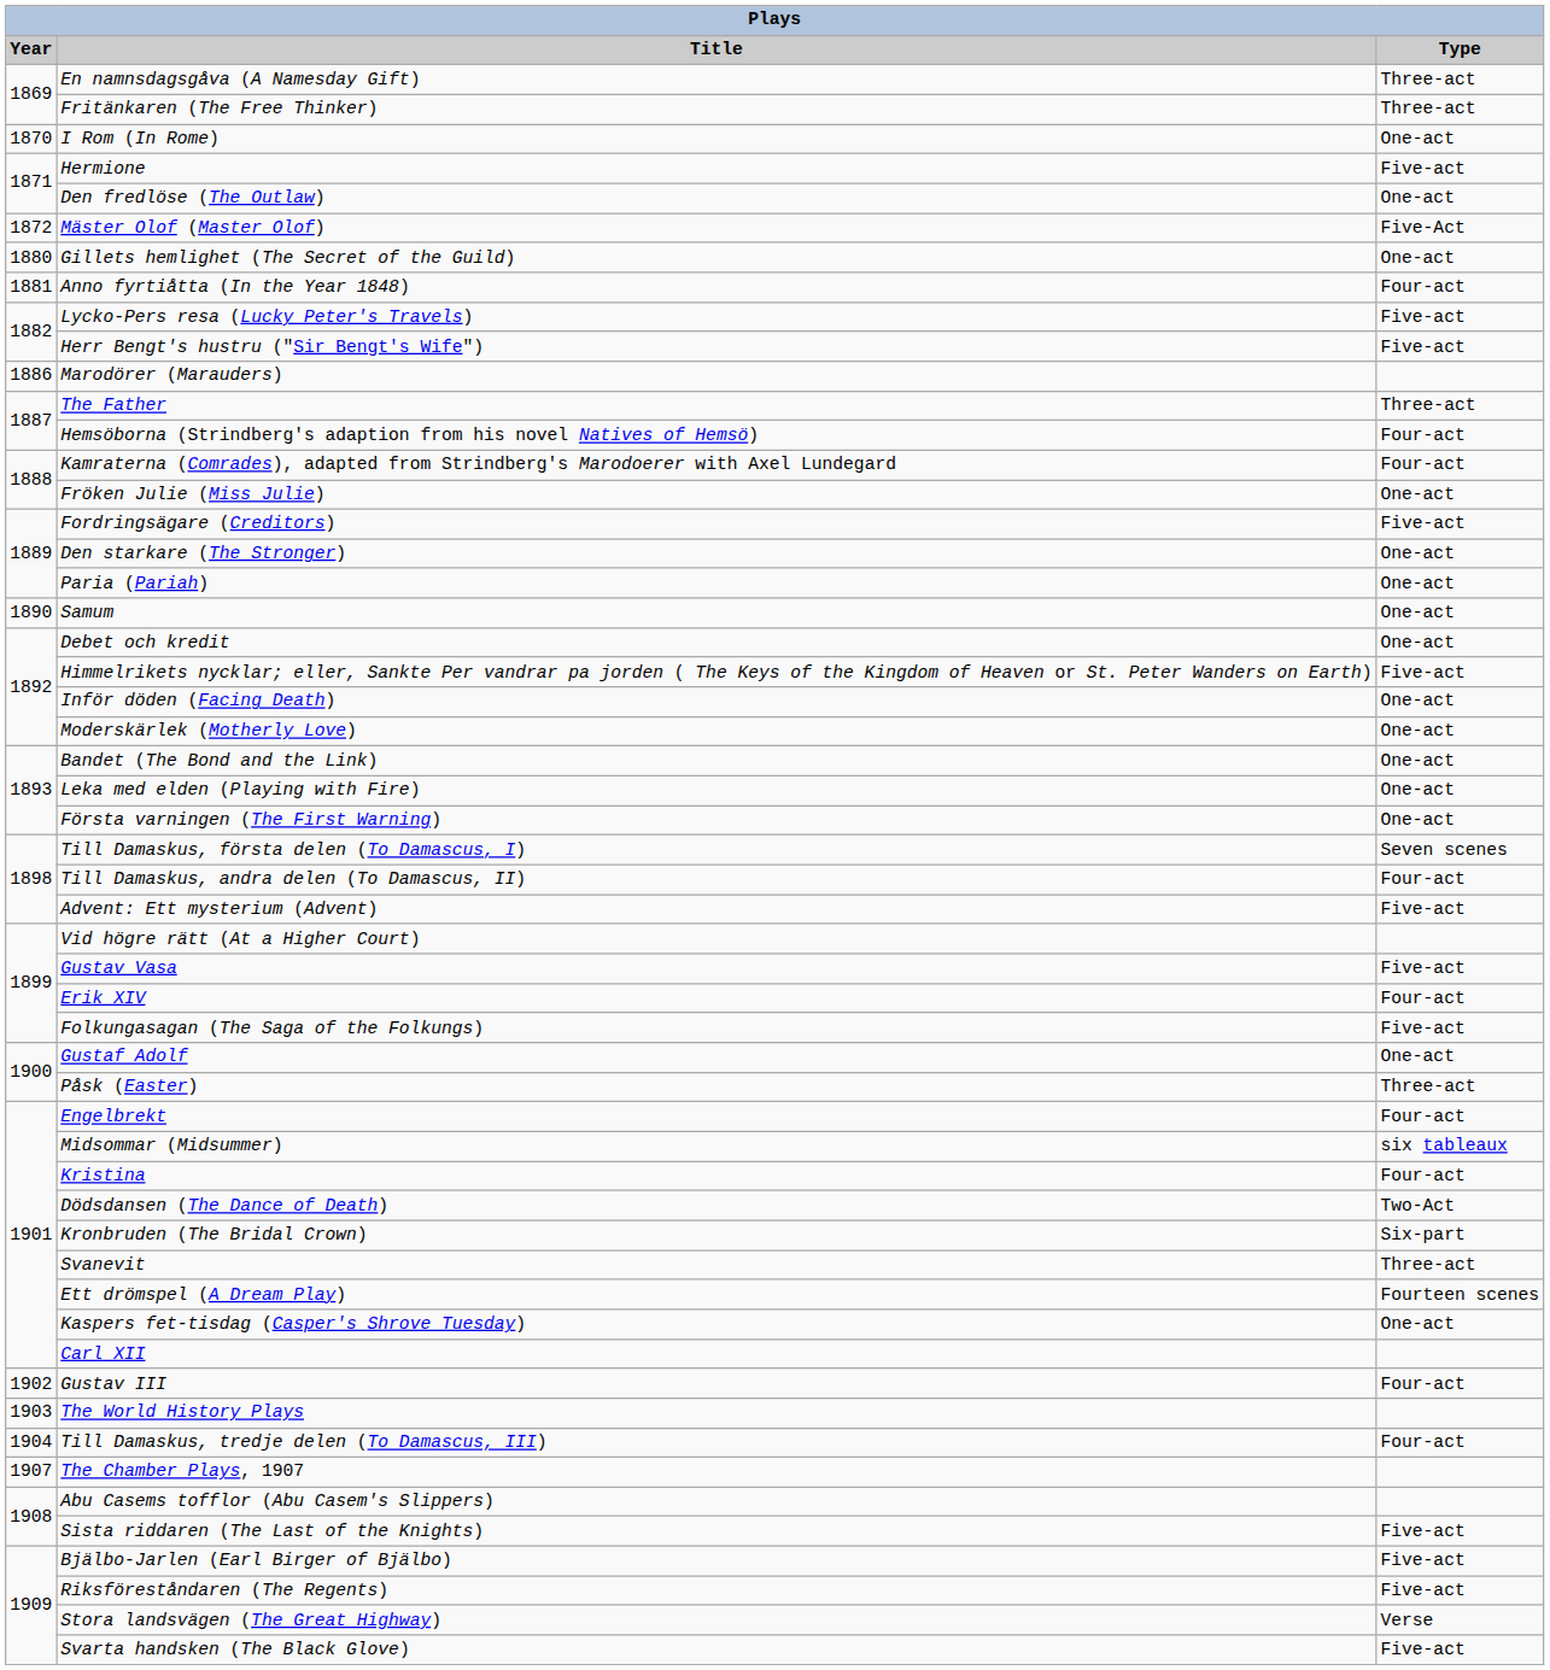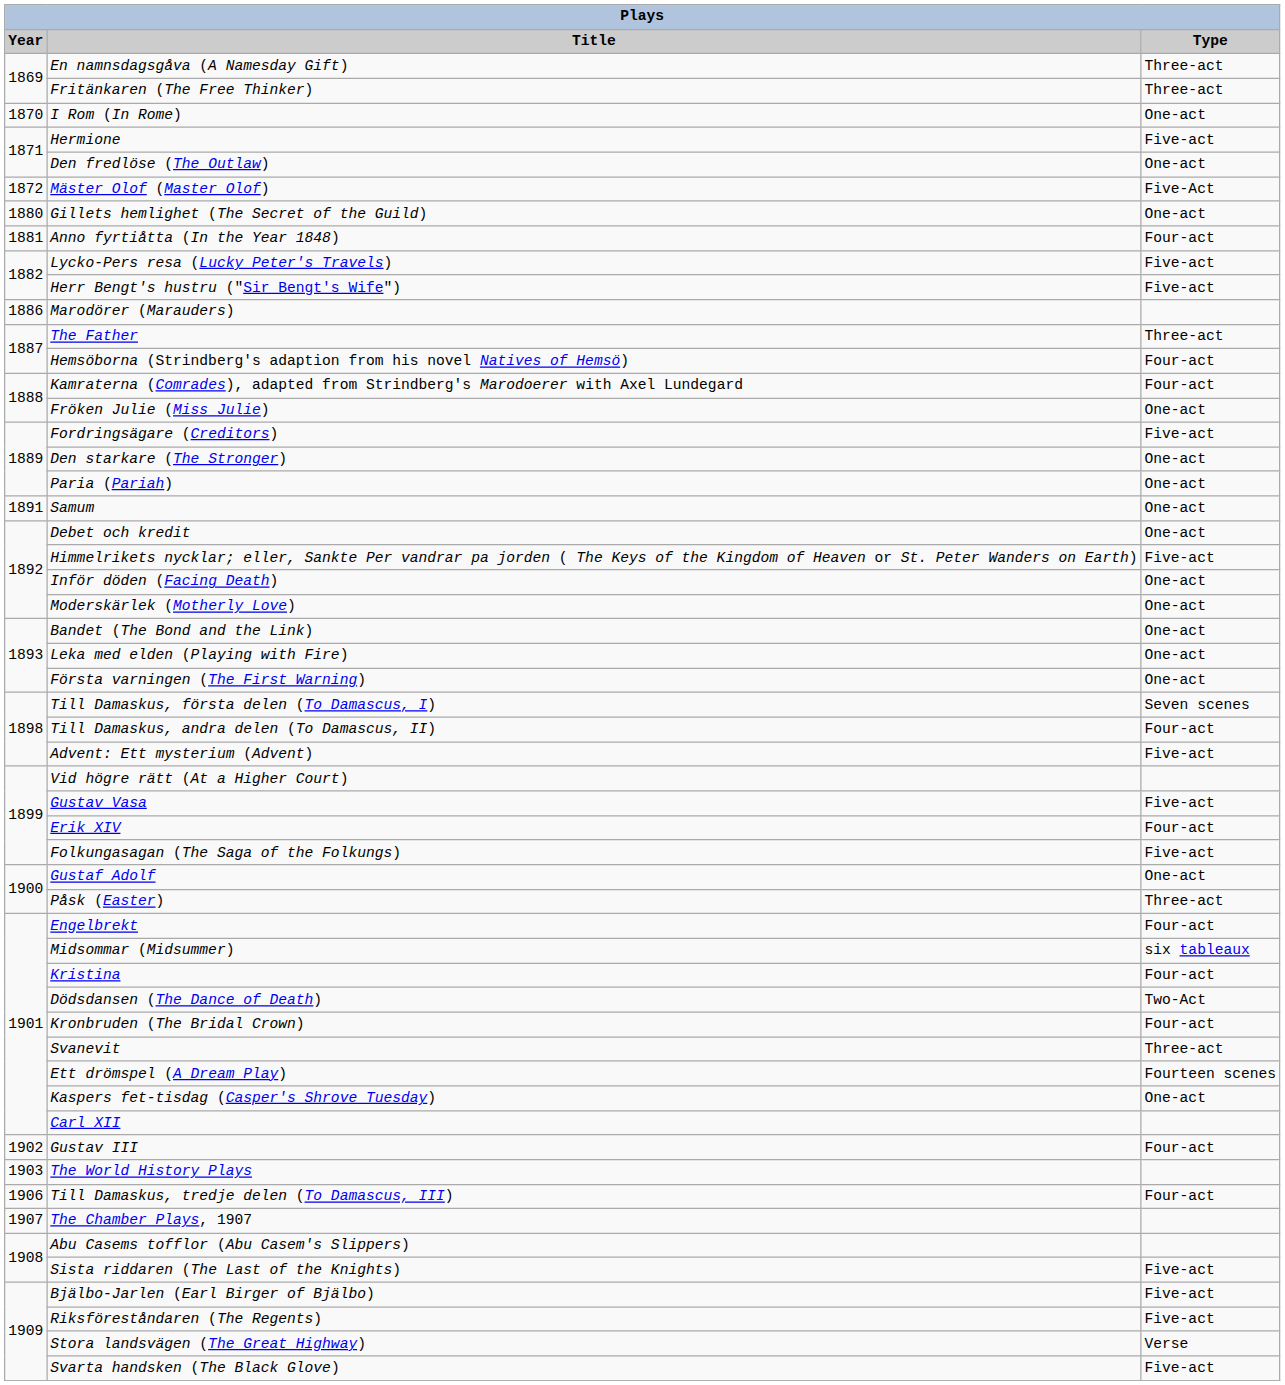 <table class="wikitable" style="font-size:90%">
 <tr>
 <th colspan=4 style="background:LightSteelBlue">Plays</th>
 </tr>
 <tr>
 <th style="background:#CCCCCC">Year</th>
 <th style="background:#CCCCCC">Title</th>
 <th style="background:#CCCCCC">Type</th>
 </tr>
 <tr>
 <td rowspan=2>1869</td>
 <td><em>En namnsdagsgåva</em> (<em>A Namesday Gift</em>)</td>
 <td>Three-act</td>
 </tr>
 <tr>
 <td><em>Fritänkaren</em> (<em>The Free Thinker</em>)</td>
 <td>Three-act</td>
 </tr>
 <tr>
 <td rowspan=1>1870</td>
 <td><em>I Rom</em> (<em>In Rome</em>)</td>
 <td>One-act</td>
 </tr>
 <tr>
 <td rowspan=2>1871</td>
 <td><em>Hermione</em></td>
 <td>Five-act</td>
 </tr>
 <tr>
 <td><em>Den fredlöse</em> (<em><a href='#'>The Outlaw</a></em>)</td>
 <td>One-act</td>
 </tr>
 <tr>
 <td rowspan=1>1872</td>
 <td><em><a href='#'>Mäster Olof</a></em> (<em><a href='#'>Master Olof</a></em>)</td>
 <td>Five-Act</td>
 </tr>
 <tr>
 <td rowspan=1>1880</td>
 <td><em>Gillets hemlighet</em> (<em>The Secret of the Guild</em>)</td>
 <td>One-act</td>
 </tr>
 <tr>
 <td rowspan=1>1881</td>
 <td><em>Anno fyrtiåtta</em> (<em>In the Year 1848</em>)</td>
 <td>Four-act</td>
 </tr>
 <tr>
 <td rowspan=2>1882</td>
 <td><em>Lycko-Pers resa</em> (<em><a href='#'>Lucky Peter's Travels</a></em>)</td>
 <td>Five-act</td>
 </tr>
 <tr>
 <td><em>Herr Bengt's hustru</em> ("<a href='#'>Sir Bengt's Wife</a>")</td>
 <td>Five-act</td>
 </tr>
 <tr>
 <td rowspan=1>1886</td>
 <td><em>Marodörer</em> (<em>Marauders</em>)</td>
 <td></td>
 </tr>
 <tr>
 <td rowspan=2>1887</td>
 <td><em><a href='#'>The Father</a></em></td>
 <td>Three-act</td>
 </tr>
 <tr>
 <td><em>Hemsöborna</em> (Strindberg's adaption from his novel <em><a href='#'>Natives of Hemsö</a></em>)</td>
 <td>Four-act</td>
 </tr>
 <tr>
 <td rowspan=2>1888</td>
 <td><em>Kamraterna</em> (<em><a href='#'>Comrades</a></em>), adapted from Strindberg's <em>Marodoerer</em> with Axel Lundegard</td>
 <td>Four-act</td>
 </tr>
 <tr>
 <td><em>Fröken Julie</em> (<em><a href='#'>Miss Julie</a></em>)</td>
 <td>One-act</td>
 </tr>
 <tr>
 <td rowspan=3>1889</td>
 <td><em>Fordringsägare</em> (<em><a href='#'>Creditors</a></em>)</td>
 <td>Five-act</td>
 </tr>
 <tr>
 <td><em>Den starkare</em> (<em><a href='#'>The Stronger</a></em>)</td>
 <td>One-act</td>
 </tr>
 <tr>
 <td><em>Paria</em> (<em><a href='#'>Pariah</a></em>)</td>
 <td>One-act</td>
 </tr>
 <tr>
-<td rowspan=1>1890</td>
+<td rowspan=1>1891</td>
 <td><em>Samum</em></td>
 <td>One-act</td>
 </tr>
 <tr>
 <td rowspan=4>1892</td>
 <td><em>Debet och kredit</em></td>
 <td>One-act</td>
 </tr>
 <tr>
 <td><em>Himmelrikets nycklar; eller, Sankte Per vandrar pa jorden</em> (<em> The Keys of the Kingdom of Heaven</em> or <em> St. Peter Wanders on Earth</em>)</td>
 <td>Five-act</td>
 </tr>
 <tr>
 <td><em>Inför döden</em> (<em><a href='#'>Facing Death</a></em>)</td>
 <td>One-act</td>
 </tr>
 <tr>
 <td><em>Moderskärlek</em> (<em><a href='#'>Motherly Love</a></em>)</td>
 <td>One-act</td>
 </tr>
 <tr>
 <td rowspan=3>1893</td>
 <td><em>Bandet</em> (<em>The Bond and the Link</em>)</td>
 <td>One-act</td>
 </tr>
 <tr>
 <td><em>Leka med elden</em> (<em>Playing with Fire</em>)</td>
 <td>One-act</td>
 </tr>
 <tr>
 <td><em>Första varningen</em> (<em><a href='#'>The First Warning</a></em>)</td>
 <td>One-act</td>
 </tr>
 <tr>
 <td rowspan=3>1898</td>
 <td><em>Till Damaskus, första delen</em> (<em><a href='#'>To Damascus, I</a></em>)</td>
 <td>Seven scenes</td>
 </tr>
 <tr>
 <td><em>Till Damaskus, andra delen</em> (<em>To Damascus, II</em>)</td>
 <td>Four-act</td>
 </tr>
 <tr>
 <td><em>Advent: Ett mysterium</em> (<em>Advent</em>)</td>
 <td>Five-act</td>
 </tr>
 <tr>
 <td rowspan=4>1899</td>
 <td><em>Vid högre rätt</em> (<em>At a Higher Court</em>)<br></td>
 <td></td>
 </tr>
 <tr>
 <td><em><a href='#'>Gustav Vasa</a></em></td>
 <td>Five-act</td>
 </tr>
 <tr>
 <td><em><a href='#'>Erik XIV</a></em></td>
 <td>Four-act</td>
 </tr>
 <tr>
 <td><em>Folkungasagan</em> (<em>The Saga of the Folkungs</em>)</td>
 <td>Five-act</td>
 </tr>
 <tr>
 <td rowspan=2>1900</td>
 <td><em><a href='#'>Gustaf Adolf</a></em></td>
 <td>One-act</td>
 </tr>
 <tr>
 <td><em>Påsk</em> (<em><a href='#'>Easter</a></em>)</td>
 <td>Three-act</td>
 </tr>
 <tr>
 <td rowspan=9>1901</td>
 <td><em><a href='#'>Engelbrekt</a></em></td>
 <td>Four-act</td>
 </tr>
 <tr>
 <td><em>Midsommar</em> (<em>Midsummer</em>)</td>
 <td>six <a href='#'>tableaux</a></td>
 </tr>
 <tr>
 <td><em><a href='#'>Kristina</a></em></td>
 <td>Four-act</td>
 </tr>
 <tr>
 <td><em>Dödsdansen</em> (<em><a href='#'>The Dance of Death</a></em>)</td>
 <td>Two-Act</td>
 </tr>
 <tr>
 <td><em>Kronbruden</em> (<em>The Bridal Crown</em>)</td>
-<td>Six-part</td>
+<td>Four-act</td>
 </tr>
 <tr>
 <td><em>Svanevit</em></td>
 <td>Three-act</td>
 </tr>
 <tr>
 <td><em>Ett drömspel</em> (<em><a href='#'>A Dream Play</a></em>)</td>
 <td>Fourteen scenes</td>
 </tr>
 <tr>
 <td><em>Kaspers fet-tisdag</em> (<em><a href='#'>Casper's Shrove Tuesday</a></em>)</td>
 <td>One-act</td>
 </tr>
 <tr>
 <td><em><a href='#'>Carl XII</a></em></td>
 <td></td>
 </tr>
 <tr>
 <td rowspan=1>1902</td>
 <td><em>Gustav III</em></td>
 <td>Four-act</td>
 </tr>
 <tr>
 <td rowspan=1>1903</td>
 <td><em><a href='#'>The World History Plays</a></em><br></td>
 <td></td>
 </tr>
 <tr>
-<td rowspan=1>1904</td>
+<td rowspan=1>1906</td>
 <td><em>Till Damaskus, tredje delen</em> (<em><a href='#'>To Damascus, III</a></em>)</td>
 <td>Four-act</td>
 </tr>
 <tr>
 <td rowspan=1>1907</td>
 <td><em><a href='#'>The Chamber Plays</a></em>, 1907<br></td>
 <td></td>
 </tr>
 <tr>
 <td rowspan=2>1908</td>
 <td><em>Abu Casems tofflor</em> (<em>Abu Casem's Slippers</em>)</td>
 <td></td>
 </tr>
 <tr>
 <td><em>Sista riddaren</em> (<em>The Last of the Knights</em>)</td>
 <td>Five-act</td>
 </tr>
 <tr>
 <td rowspan=4>1909</td>
 <td><em>Bjälbo-Jarlen</em> (<em>Earl Birger of Bjälbo</em>)</td>
 <td>Five-act</td>
 </tr>
 <tr>
 <td><em>Riksföreståndaren</em> (<em>The Regents</em>)</td>
 <td>Five-act</td>
 </tr>
 <tr>
 <td><em>Stora landsvägen</em> (<em><a href='#'>The Great Highway</a></em>)</td>
 <td>Verse</td>
 </tr>
 <tr>
 <td><em>Svarta handsken</em> (<em>The Black Glove</em>)</td>
 <td>Five-act</td>
 </tr>
 <tr>
 </tr>
 </table>
